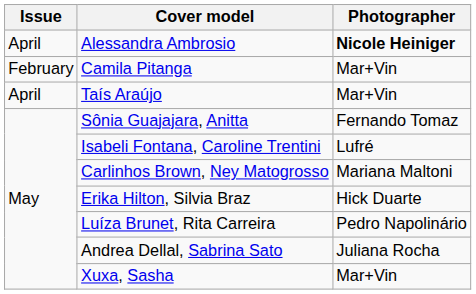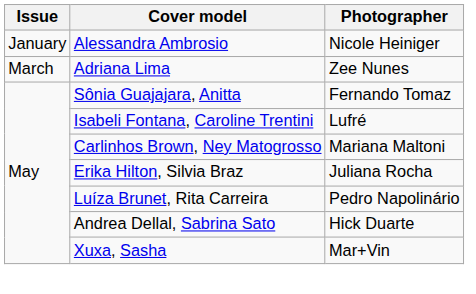 <table class="wikitable">
 <tr>
 <th>Issue</th>
 <th>Cover model</th>
 <th>Photographer</th>
 </tr>
 <tr>
-<td>April</td>
+<td>January</td>
 <td><a href='#'>Alessandra Ambrosio</a></td>
-<td><strong>Nicole Heiniger</strong></td>
+<td>Nicole Heiniger</td>
 </tr>
 <tr>
-<td>February</td>
-<td><a href='#'>Camila Pitanga</a></td>
-<td>Mar+Vin</td>
-</tr>
-<tr>
-<td>April</td>
-<td><a href='#'>Taís Araújo</a></td>
-<td>Mar+Vin</td>
+<td>March</td>
+<td><a href='#'>Adriana Lima</a></td>
+<td>Zee Nunes</td>
 </tr>
 <tr>
 <td rowspan="7">May</td>
 <td><a href='#'>Sônia Guajajara</a>, <a href='#'>Anitta</a></td>
 <td>Fernando Tomaz</td>
 </tr>
 <tr>
 <td><a href='#'>Isabeli Fontana</a>, <a href='#'>Caroline Trentini</a></td>
 <td>Lufré</td>
 </tr>
 <tr>
 <td><a href='#'>Carlinhos Brown</a>, <a href='#'>Ney Matogrosso</a></td>
 <td>Mariana Maltoni</td>
 </tr>
 <tr>
 <td><a href='#'>Erika Hilton</a>, Silvia Braz</td>
-<td>Hick Duarte</td>
+<td>Juliana Rocha</td>
 </tr>
 <tr>
 <td><a href='#'>Luíza Brunet</a>, Rita Carreira</td>
 <td>Pedro Napolinário</td>
 </tr>
 <tr>
 <td>Andrea Dellal, <a href='#'>Sabrina Sato</a></td>
-<td>Juliana Rocha</td>
+<td>Hick Duarte</td>
 </tr>
 <tr>
 <td><a href='#'>Xuxa</a>, <a href='#'>Sasha</a></td>
 <td>Mar+Vin</td>
 </tr>
 </table>
